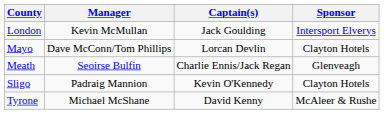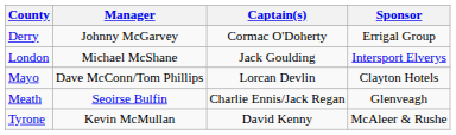 <table class="wikitable sortable" style="text-align:center">
 <tr>
 <th><a href='#'>County</a></th>
 <th><a href='#'>Manager</a></th>
 <th><a href='#'>Captain(s)</a></th>
 <th><a href='#'>Sponsor</a></th>
 </tr>
 <tr>
+<td style="text-align:left"> <a href='#'>Derry</a></td>
+<td>Johnny McGarvey</td>
+<td>Cormac O'Doherty</td>
+<td>Errigal Group</td>
+</tr>
+<tr>
 <td style="text-align:left"> <a href='#'>London</a></td>
-<td>Kevin McMullan</td>
+<td>Michael McShane</td>
 <td>Jack Goulding</td>
 <td><a href='#'>Intersport Elverys</a></td>
 </tr>
 <tr>
 <td style="text-align:left"> <a href='#'>Mayo</a></td>
 <td>Dave McConn/Tom Phillips</td>
 <td>Lorcan Devlin</td>
 <td>Clayton Hotels</td>
 </tr>
 <tr>
 <td style="text-align:left"> <a href='#'>Meath</a></td>
 <td><a href='#'>Seoirse Bulfin</a></td>
 <td>Charlie Ennis/Jack Regan</td>
 <td>Glenveagh</td>
 </tr>
 <tr>
-<td style="text-align:left"> <a href='#'>Sligo</a></td>
-<td>Padraig Mannion</td>
-<td>Kevin O'Kennedy</td>
-<td>Clayton Hotels</td>
-</tr>
-<tr>
 <td style="text-align:left"> <a href='#'>Tyrone</a></td>
-<td>Michael McShane</td>
+<td>Kevin McMullan</td>
 <td>David Kenny</td>
 <td>McAleer & Rushe</td>
 </tr>
 </table>
